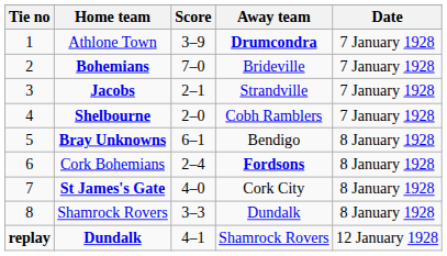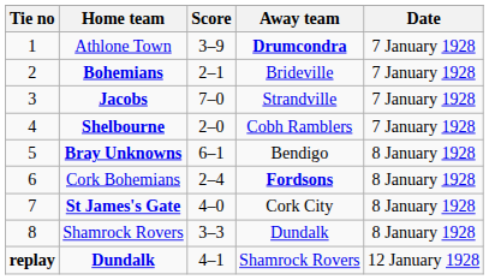 <table class="wikitable" style="text-align: center">
 <tr>
 </tr>
 <tr>
 <th>Tie no</th>
 <th>Home team</th>
 <th>Score</th>
 <th>Away team</th>
 <th>Date</th>
 </tr>
 <tr>
 <td>1</td>
 <td><a href='#'>Athlone Town</a></td>
 <td>3–9</td>
 <td><strong><a href='#'>Drumcondra</a></strong></td>
 <td>7 January <a href='#'>1928</a></td>
 </tr>
 <tr>
 <td>2</td>
 <td><strong><a href='#'>Bohemians</a></strong></td>
-<td>7–0</td>
+<td>2–1</td>
 <td><a href='#'>Brideville</a></td>
 <td>7 January <a href='#'>1928</a></td>
 </tr>
 <tr>
 <td>3</td>
 <td><strong><a href='#'>Jacobs</a></strong></td>
-<td>2–1</td>
+<td>7–0</td>
 <td><a href='#'>Strandville</a></td>
 <td>7 January <a href='#'>1928</a></td>
 </tr>
 <tr>
 <td>4</td>
 <td><strong><a href='#'>Shelbourne</a></strong></td>
 <td>2–0</td>
 <td><a href='#'>Cobh Ramblers</a></td>
 <td>7 January <a href='#'>1928</a></td>
 </tr>
 <tr>
 <td>5</td>
 <td><strong><a href='#'>Bray Unknowns</a></strong></td>
 <td>6–1</td>
 <td>Bendigo</td>
 <td>8 January <a href='#'>1928</a></td>
 </tr>
 <tr>
 <td>6</td>
 <td><a href='#'>Cork Bohemians</a></td>
 <td>2–4</td>
 <td><strong><a href='#'>Fordsons</a></strong></td>
 <td>8 January <a href='#'>1928</a></td>
 </tr>
 <tr>
 <td>7</td>
 <td><strong><a href='#'>St James's Gate</a></strong></td>
 <td>4–0</td>
 <td>Cork City</td>
 <td>8 January <a href='#'>1928</a></td>
 </tr>
 <tr>
 <td>8</td>
 <td><a href='#'>Shamrock Rovers</a></td>
 <td>3–3</td>
 <td><a href='#'>Dundalk</a></td>
 <td>8 January <a href='#'>1928</a></td>
 </tr>
 <tr>
 <td><strong>replay</strong></td>
 <td><strong><a href='#'>Dundalk</a></strong></td>
 <td>4–1</td>
 <td><a href='#'>Shamrock Rovers</a></td>
 <td>12 January <a href='#'>1928</a></td>
 </tr>
 </table>
